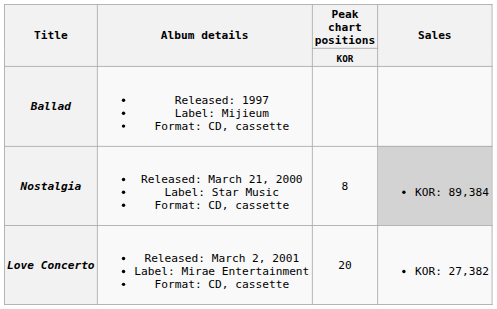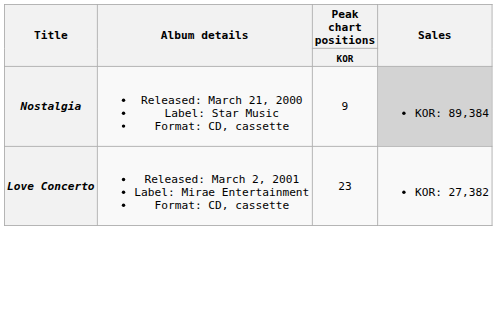 <table class="wikitable plainrowheaders" style="text-align:center;">
 <tr>
 <th scope="col" rowspan="2">Title</th>
 <th scope="col" rowspan="2">Album details</th>
 <th scope="col" colspan="1" style="width:5em;">Peak chart positions</th>
 <th scope="col" rowspan="2">Sales</th>
 </tr>
 <tr>
 <th><small>KOR</small><br></th>
 </tr>
 <tr>
-<th scope="row"><em>Ballad</em></th>
-<td><br><ul><li>Released: 1997</li><li>Label: Mijieum</li><li>Format: CD, cassette</li></ul></td>
-<td></td>
-<td></td>
-</tr>
-<tr>
 <th scope="row"><em>Nostalgia</em></th>
 <td><br><ul><li>Released: March 21, 2000</li><li>Label: Star Music</li><li>Format: CD, cassette</li></ul></td>
-<td>8</td>
+<td>9</td>
 <td style="background: lightgrey;"><br><ul><li>KOR: 89,384</li></ul></td>
 </tr>
 <tr>
 <th scope="row"><em>Love Concerto</em></th>
 <td><br><ul><li>Released: March 2, 2001</li><li>Label: Mirae Entertainment</li><li>Format: CD, cassette</li></ul></td>
-<td>20</td>
+<td>23</td>
 <td><br><ul><li>KOR: 27,382</li></ul></td>
 </tr>
 </table>
